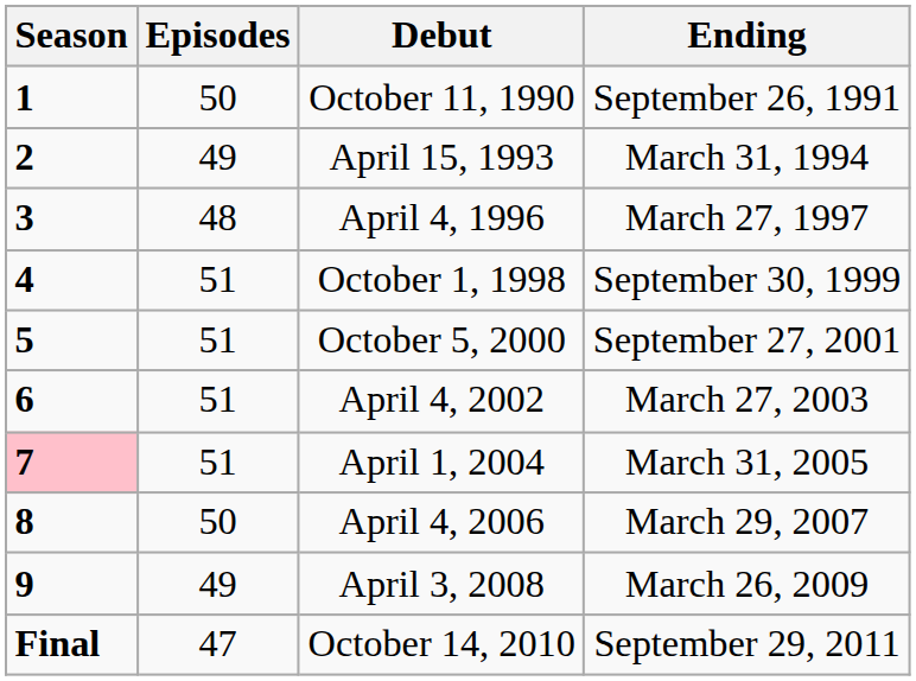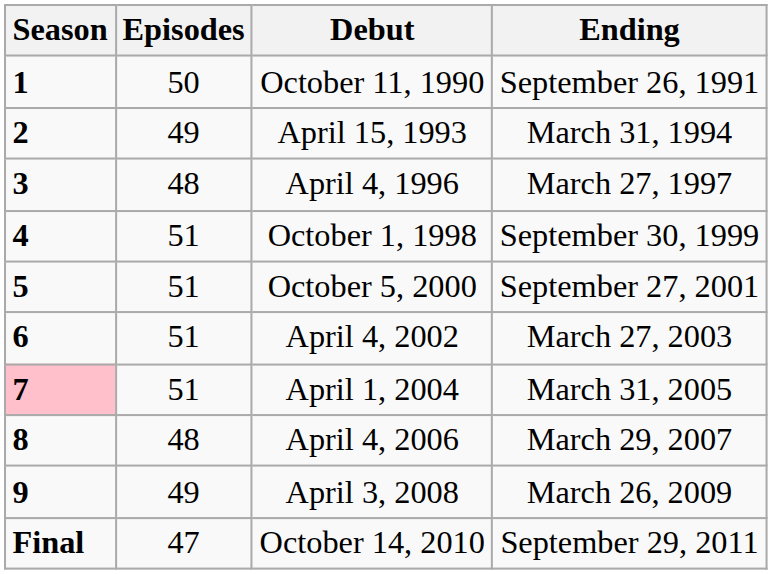 <table class="wikitable">
 <tr>
 <th>Season</th>
 <th>Episodes</th>
 <th>Debut</th>
 <th>Ending</th>
 </tr>
 <tr>
 <td><strong>1</strong></td>
 <td align="center">50</td>
 <td align="center">October 11, 1990</td>
 <td align="center">September 26, 1991</td>
 </tr>
 <tr>
 <td><strong>2</strong></td>
 <td align="center">49</td>
 <td align="center">April 15, 1993</td>
 <td align="center">March 31, 1994</td>
 </tr>
 <tr>
 <td><strong>3</strong></td>
 <td align="center">48</td>
 <td align="center">April 4, 1996</td>
 <td align="center">March 27, 1997</td>
 </tr>
 <tr>
 <td><strong>4</strong></td>
 <td align="center">51</td>
 <td align="center">October 1, 1998</td>
 <td align="center">September 30, 1999</td>
 </tr>
 <tr>
 <td><strong>5</strong></td>
 <td align="center">51</td>
 <td align="center">October 5, 2000</td>
 <td align="center">September 27, 2001</td>
 </tr>
 <tr>
 <td><strong>6</strong></td>
 <td align="center">51</td>
 <td align="center">April 4, 2002</td>
 <td align="center">March 27, 2003</td>
 </tr>
 <tr>
 <td style="background: pink;"><strong>7</strong></td>
 <td align="center">51</td>
 <td align="center">April 1, 2004</td>
 <td align="center">March 31, 2005</td>
 </tr>
 <tr>
 <td><strong>8</strong></td>
-<td align="center">50</td>
+<td align="center">48</td>
 <td align="center">April 4, 2006</td>
 <td align="center">March 29, 2007</td>
 </tr>
 <tr>
 <td><strong>9</strong></td>
 <td align="center">49</td>
 <td align="center">April 3, 2008</td>
 <td align="center">March 26, 2009</td>
 </tr>
 <tr>
 <td><strong>Final</strong></td>
 <td align="center">47</td>
 <td align="center">October 14, 2010</td>
 <td align="center">September 29, 2011</td>
 </tr>
 </table>
